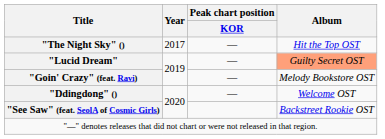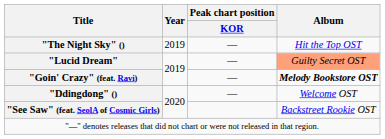 <table class="wikitable plainrowheaders" style="text-align:center;">
 <tr>
 <th rowspan="2">Title</th>
 <th rowspan="2">Year</th>
 <th>Peak chart position</th>
 <th rowspan="2">Album</th>
 </tr>
 <tr>
 <th><a href='#'>KOR</a></th>
 </tr>
 <tr>
 <th scope="row">"The Night Sky" <small>()</small></th>
-<td>2017</td>
+<td>2019</td>
 <td>—</td>
 <td><a href='#'><em>Hit the Top OST</em></a></td>
 </tr>
 <tr>
 <th scope="row">"Lucid Dream"</th>
 <td rowspan="2">2019</td>
 <td>—</td>
 <td style="background: lightsalmon;"><em>Guilty Secret OST</em></td>
 </tr>
 <tr>
 <th scope="row">"Goin' Crazy" <small>(feat. <a href='#'>Ravi</a>)</small></th>
 <td>—</td>
-<td><em>Melody Bookstore OST</em></td>
+<td><strong><em>Melody Bookstore OST</em></strong></td>
 </tr>
 <tr>
 <th scope="row">"Ddingdong" <small>()</small></th>
 <td rowspan="2">2020</td>
 <td>—</td>
 <td><em><a href='#'>Welcome</a> OST</em></td>
 </tr>
 <tr>
 <th scope="row">"See Saw" <small>(feat. <a href='#'>SeolA</a> of <a href='#'>Cosmic Girls</a>)</small></th>
 <td></td>
 <td><em><a href='#'>Backstreet Rookie</a> OST</em></td>
 </tr>
 <tr>
 <td colspan="5"><small>"—" denotes releases that did not chart or were not released in that region.</small></td>
 </tr>
 </table>
